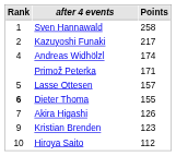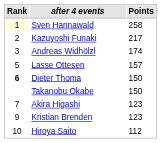 <table cellspacing="1" cellpadding="3" style="border:1px solid #AAAAAA;font-size:86%">
 <tr bgcolor="#E4E4E4">
 <th style="border-bottom:1px solid #AAAAAA" width=10>Rank</th>
 <th style="border-bottom:1px solid #AAAAAA" width=155><em>after 4 events</em></th>
 <th style="border-bottom:1px solid #AAAAAA" width=40>Points</th>
 </tr>
 <tr>
-<td align=center>1</td>
+<td align=center style="background: lightyellow;">1</td>
 <td> <a href='#'>Sven Hannawald</a></td>
 <td>258</td>
 </tr>
 <tr>
 <td align=center>2</td>
 <td> <a href='#'>Kazuyoshi Funaki</a></td>
 <td>217</td>
 </tr>
 <tr>
-<td align=center>4</td>
+<td align=center>3</td>
 <td> <a href='#'>Andreas Widhölzl</a></td>
 <td>174</td>
-</tr>
-<tr>
-<td></td>
-<td> <a href='#'>Primož Peterka</a></td>
-<td>171</td>
 </tr>
 <tr>
 <td align=center>5</td>
 <td> <a href='#'>Lasse Ottesen</a></td>
 <td>157</td>
 </tr>
 <tr>
 <td align=center><strong>6</strong></td>
 <td> <a href='#'>Dieter Thoma</a></td>
-<td>155</td>
+<td>150</td>
+</tr>
+<tr>
+<td></td>
+<td> <a href='#'>Takanobu Okabe</a></td>
+<td>150</td>
 </tr>
 <tr>
 <td align=center>7</td>
 <td> <a href='#'>Akira Higashi</a></td>
-<td>126</td>
+<td>123</td>
 </tr>
 <tr>
 <td align=center>9</td>
 <td> <a href='#'>Kristian Brenden</a></td>
 <td>123</td>
 </tr>
 <tr>
 <td align=center>10</td>
 <td> <a href='#'>Hiroya Saito</a></td>
 <td>112</td>
 </tr>
 </table>
